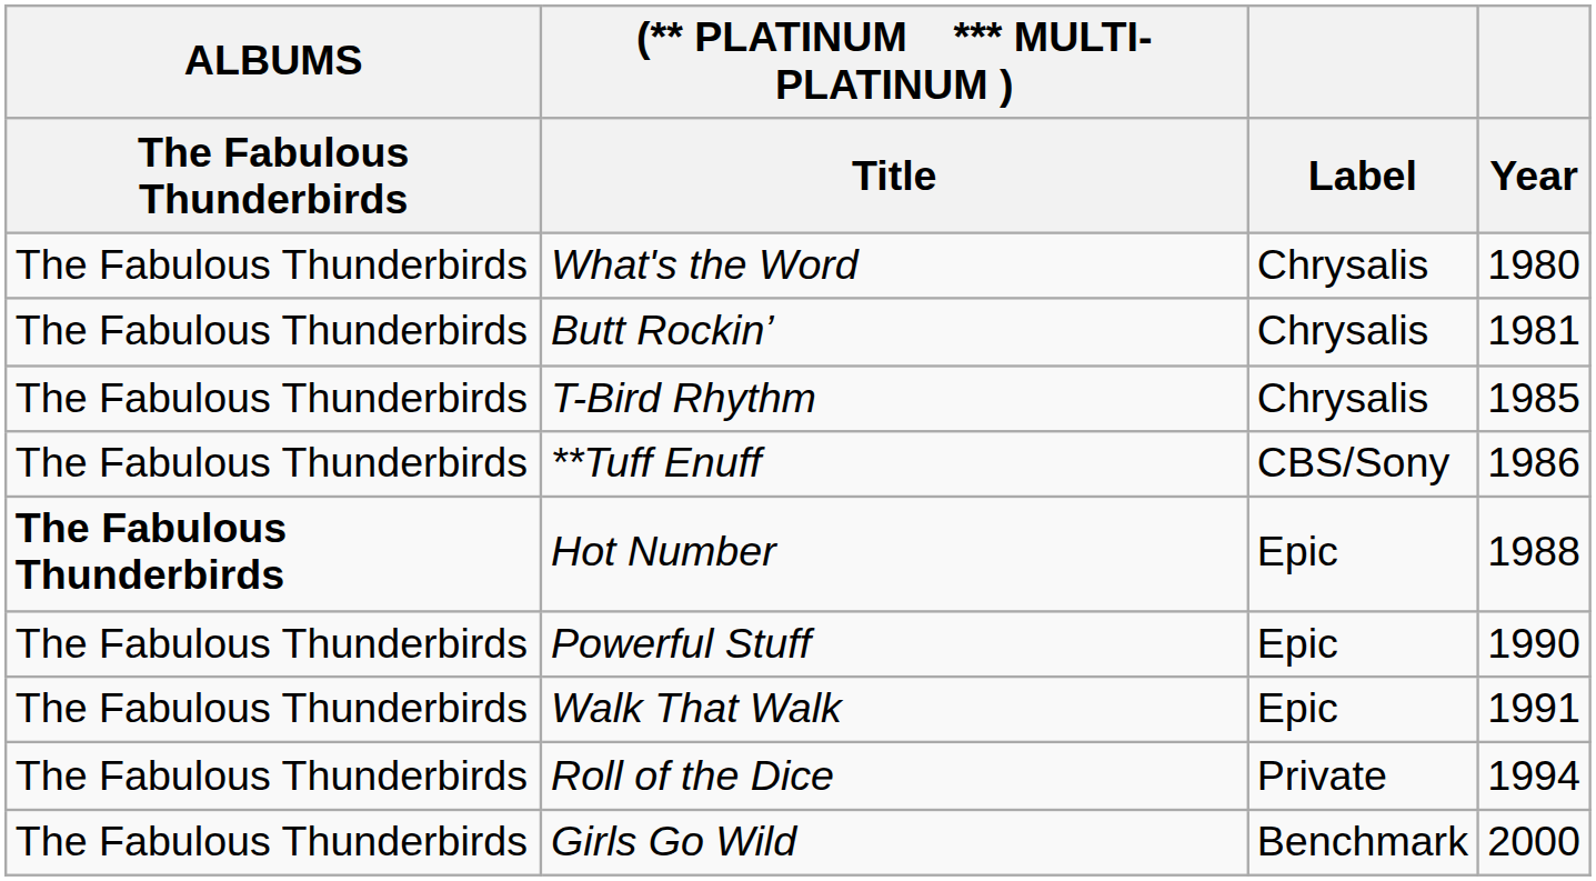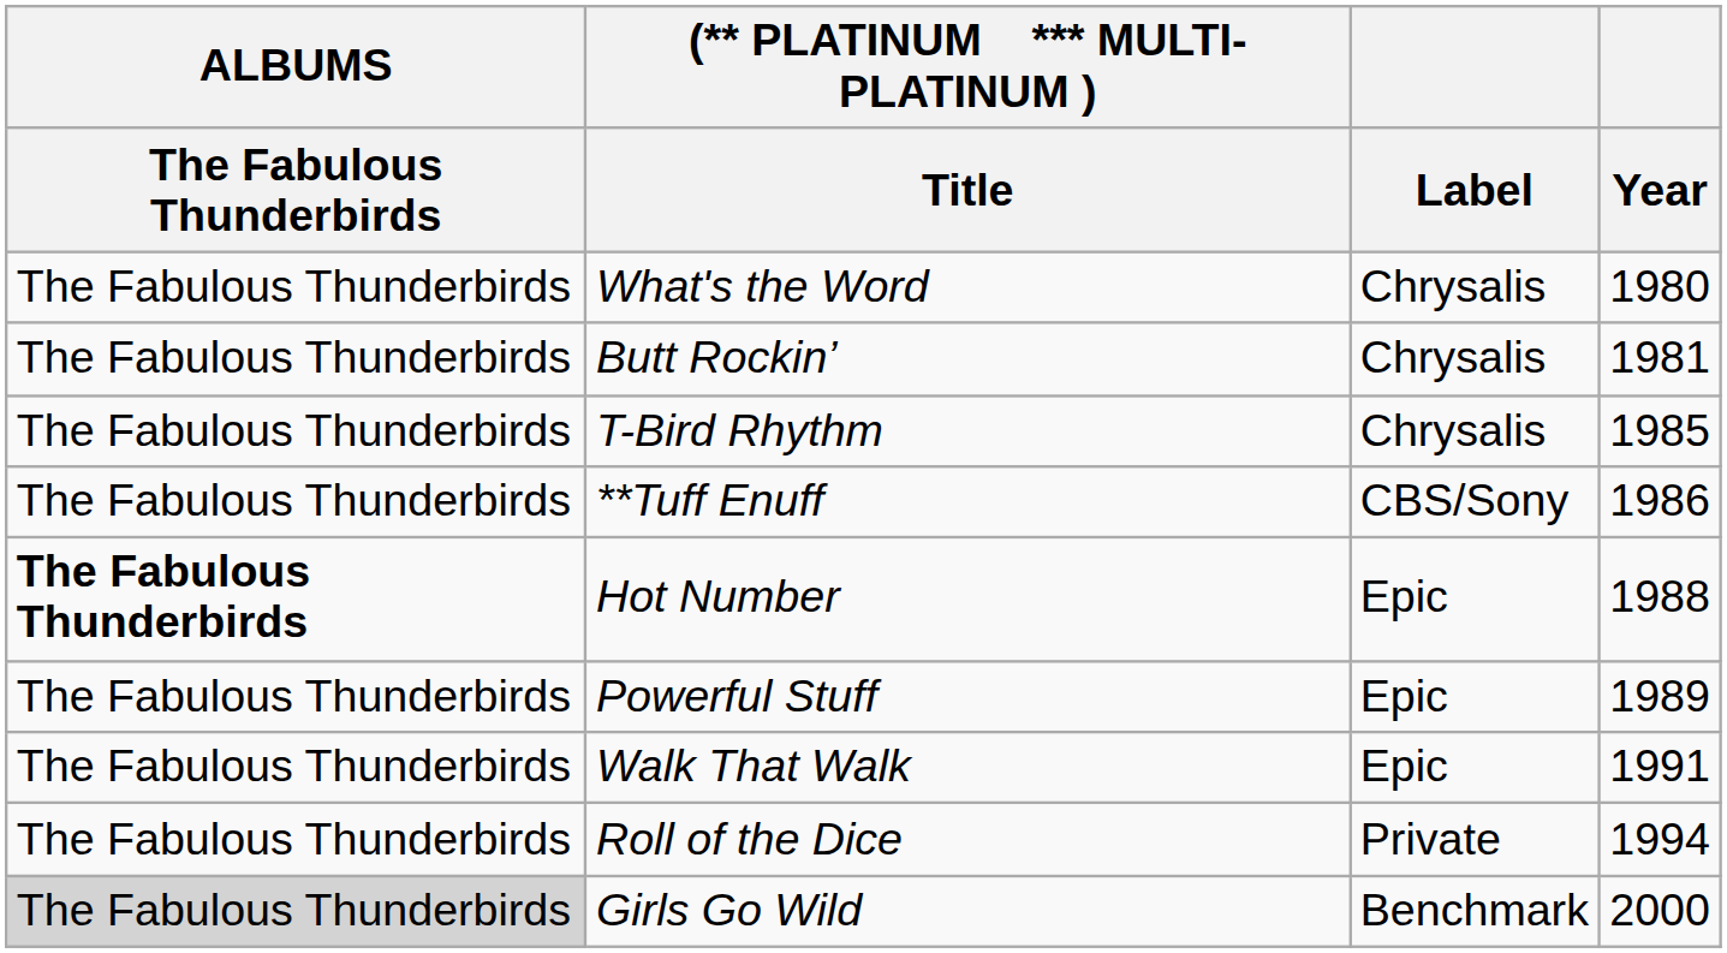 <table class="wikitable">
 <tr>
 <th>ALBUMS</th>
 <th>(** PLATINUM    *** MULTI-PLATINUM )</th>
 <th></th>
 <th></th>
 </tr>
 <tr>
 <th>The Fabulous Thunderbirds</th>
 <th>Title</th>
 <th>Label</th>
 <th>Year</th>
 </tr>
 <tr>
 <td>The Fabulous Thunderbirds</td>
 <td><em>What's the Word</em></td>
 <td>Chrysalis</td>
 <td>1980</td>
 </tr>
 <tr>
 <td>The Fabulous Thunderbirds</td>
 <td><em>Butt Rockin’</em></td>
 <td>Chrysalis</td>
 <td>1981</td>
 </tr>
 <tr>
 <td>The Fabulous Thunderbirds</td>
 <td><em>T-Bird Rhythm</em></td>
 <td>Chrysalis</td>
 <td>1985</td>
 </tr>
 <tr>
 <td>The Fabulous Thunderbirds</td>
 <td><em>**Tuff Enuff</em></td>
 <td>CBS/Sony</td>
 <td>1986</td>
 </tr>
 <tr>
 <td><strong>The Fabulous Thunderbirds</strong></td>
 <td><em>Hot Number</em></td>
 <td>Epic</td>
 <td>1988</td>
 </tr>
 <tr>
 <td>The Fabulous Thunderbirds</td>
 <td><em>Powerful Stuff</em></td>
 <td>Epic</td>
-<td>1990</td>
+<td>1989</td>
 </tr>
 <tr>
 <td>The Fabulous Thunderbirds</td>
 <td><em>Walk That Walk</em></td>
 <td>Epic</td>
 <td>1991</td>
 </tr>
 <tr>
 <td>The Fabulous Thunderbirds</td>
 <td><em>Roll of the Dice</em></td>
 <td>Private</td>
 <td>1994</td>
 </tr>
 <tr>
-<td>The Fabulous Thunderbirds</td>
+<td style="background: lightgrey;">The Fabulous Thunderbirds</td>
 <td><em>Girls Go Wild</em></td>
 <td>Benchmark</td>
 <td>2000</td>
 </tr>
 </table>
